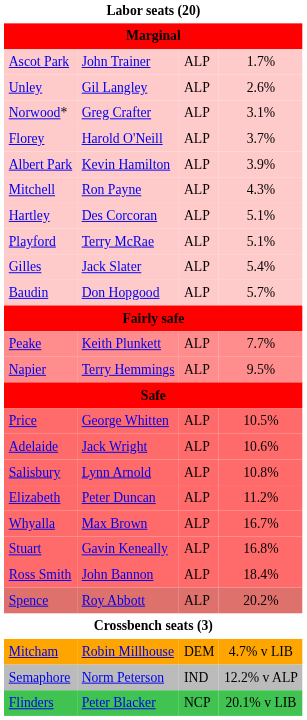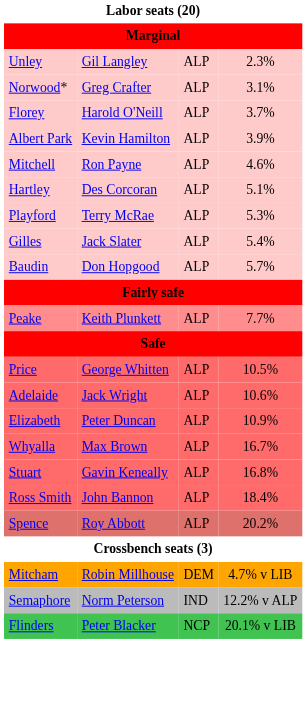 <table class="toccolours" cellpadding="5" cellspacing="0" style="float:left; margin-right:.5em; margin-top:.4em; font-size:90%;">
 <tr>
 <td COLSPAN=4 align="center"><strong>Labor seats (20)</strong></td>
 </tr>
 <tr>
 <td COLSPAN=4 align="center" bgcolor="red"><span><strong>Marginal</strong></span></td>
 </tr>
 <tr>
-<td align="left" bgcolor="FFCACA"><a href='#'>Ascot Park</a></td>
-<td align="left" bgcolor="FFCACA"><a href='#'>John Trainer</a></td>
-<td align="left" bgcolor="FFCACA">ALP</td>
-<td align="center" bgcolor="FFCACA">1.7%</td>
-</tr>
-<tr>
 <td align="left" bgcolor="FFCACA"><a href='#'>Unley</a></td>
 <td align="left" bgcolor="FFCACA"><a href='#'>Gil Langley</a></td>
 <td align="left" bgcolor="FFCACA">ALP</td>
-<td align="center" bgcolor="FFCACA">2.6%</td>
+<td align="center" bgcolor="FFCACA">2.3%</td>
 </tr>
 <tr>
 <td align="left" bgcolor="FFCACA"><a href='#'>Norwood</a>*</td>
 <td align="left" bgcolor="FFCACA"><a href='#'>Greg Crafter</a></td>
 <td align="left" bgcolor="FFCACA">ALP</td>
 <td align="center" bgcolor="FFCACA">3.1%</td>
 </tr>
 <tr>
 <td align="left" bgcolor="FFCACA"><a href='#'>Florey</a></td>
 <td align="left" bgcolor="FFCACA"><a href='#'>Harold O'Neill</a></td>
 <td align="left" bgcolor="FFCACA">ALP</td>
 <td align="center" bgcolor="FFCACA">3.7%</td>
 </tr>
 <tr>
 <td align="left" bgcolor="FFCACA"><a href='#'>Albert Park</a></td>
 <td align="left" bgcolor="FFCACA"><a href='#'>Kevin Hamilton</a></td>
 <td align="left" bgcolor="FFCACA">ALP</td>
 <td align="center" bgcolor="FFCACA">3.9%</td>
 </tr>
 <tr>
 <td align="left" bgcolor="FFCACA"><a href='#'>Mitchell</a></td>
 <td align="left" bgcolor="FFCACA"><a href='#'>Ron Payne</a></td>
 <td align="left" bgcolor="FFCACA">ALP</td>
-<td align="center" bgcolor="FFCACA">4.3%</td>
+<td align="center" bgcolor="FFCACA">4.6%</td>
 </tr>
 <tr>
 <td align="left" bgcolor="FFCACA"><a href='#'>Hartley</a></td>
 <td align="left" bgcolor="FFCACA"><a href='#'>Des Corcoran</a></td>
 <td align="left" bgcolor="FFCACA">ALP</td>
 <td align="center" bgcolor="FFCACA">5.1%</td>
 </tr>
 <tr>
 <td align="left" bgcolor="FFCACA"><a href='#'>Playford</a></td>
 <td align="left" bgcolor="FFCACA"><a href='#'>Terry McRae</a></td>
 <td align="left" bgcolor="FFCACA">ALP</td>
-<td align="center" bgcolor="FFCACA">5.1%</td>
+<td align="center" bgcolor="FFCACA">5.3%</td>
 </tr>
 <tr>
 <td align="left" bgcolor="FFCACA"><a href='#'>Gilles</a></td>
 <td align="left" bgcolor="FFCACA"><a href='#'>Jack Slater</a></td>
 <td align="left" bgcolor="FFCACA">ALP</td>
 <td align="center" bgcolor="FFCACA">5.4%</td>
 </tr>
 <tr>
 <td align="left" bgcolor="FFCACA"><a href='#'>Baudin</a></td>
 <td align="left" bgcolor="FFCACA"><a href='#'>Don Hopgood</a></td>
 <td align="left" bgcolor="FFCACA">ALP</td>
 <td align="center" bgcolor="FFCACA">5.7%</td>
 </tr>
 <tr>
 <td COLSPAN=4 align="center" bgcolor="red"><span><strong>Fairly safe</strong></span></td>
 </tr>
 <tr>
 <td align="left" bgcolor="FF8D8D"><a href='#'>Peake</a></td>
 <td align="left" bgcolor="FF8D8D"><a href='#'>Keith Plunkett</a></td>
 <td align="left" bgcolor="FF8D8D">ALP</td>
 <td align="center" bgcolor="FF8D8D">7.7%</td>
 </tr>
 <tr>
-<td align="left" bgcolor="FF8D8D"><a href='#'>Napier</a></td>
-<td align="left" bgcolor="FF8D8D"><a href='#'>Terry Hemmings</a></td>
-<td align="left" bgcolor="FF8D8D">ALP</td>
-<td align="center" bgcolor="FF8D8D">9.5%</td>
-</tr>
-<tr>
 <td COLSPAN=4 align="center" bgcolor="red"><span><strong>Safe</strong></span></td>
 </tr>
 <tr>
 <td align="left" bgcolor="FF6B6B"><a href='#'>Price</a></td>
 <td align="left" bgcolor="FF6B6B"><a href='#'>George Whitten</a></td>
 <td align="left" bgcolor="FF6B6B">ALP</td>
 <td align="center" bgcolor="FF6B6B">10.5%</td>
 </tr>
 <tr>
 <td align="left" bgcolor="FF6B6B"><a href='#'>Adelaide</a></td>
 <td align="left" bgcolor="FF6B6B"><a href='#'>Jack Wright</a></td>
 <td align="left" bgcolor="FF6B6B">ALP</td>
 <td align="center" bgcolor="FF6B6B">10.6%</td>
 </tr>
 <tr>
-<td align="left" bgcolor="FF6B6B"><a href='#'>Salisbury</a></td>
-<td align="left" bgcolor="FF6B6B"><a href='#'>Lynn Arnold</a></td>
-<td align="left" bgcolor="FF6B6B">ALP</td>
-<td align="center" bgcolor="FF6B6B">10.8%</td>
-</tr>
-<tr>
 <td align="left" bgcolor="FF6B6B"><a href='#'>Elizabeth</a></td>
 <td align="left" bgcolor="FF6B6B"><a href='#'>Peter Duncan</a></td>
 <td align="left" bgcolor="FF6B6B">ALP</td>
-<td align="center" bgcolor="FF6B6B">11.2%</td>
+<td align="center" bgcolor="FF6B6B">10.9%</td>
 </tr>
 <tr>
 <td align="left" bgcolor="FF6B6B"><a href='#'>Whyalla</a></td>
 <td align="left" bgcolor="FF6B6B"><a href='#'>Max Brown</a></td>
 <td align="left" bgcolor="FF6B6B">ALP</td>
 <td align="center" bgcolor="FF6B6B">16.7%</td>
 </tr>
 <tr>
 <td align="left" bgcolor="FF6B6B"><a href='#'>Stuart</a></td>
 <td align="left" bgcolor="FF6B6B"><a href='#'>Gavin Keneally</a></td>
 <td align="left" bgcolor="FF6B6B">ALP</td>
 <td align="center" bgcolor="FF6B6B">16.8%</td>
 </tr>
 <tr>
 <td align="left" bgcolor="FF6B6B"><a href='#'>Ross Smith</a></td>
 <td align="left" bgcolor="FF6B6B"><a href='#'>John Bannon</a></td>
 <td align="left" bgcolor="FF6B6B">ALP</td>
 <td align="center" bgcolor="FF6B6B">18.4%</td>
 </tr>
 <tr>
 <td align="left" bgcolor="DF716D"><a href='#'>Spence</a></td>
 <td align="left" bgcolor="DF716D"><a href='#'>Roy Abbott</a></td>
 <td align="left" bgcolor="DF716D">ALP</td>
 <td align="center" bgcolor="DF716D">20.2%</td>
 </tr>
 <tr>
 <td COLSPAN=4 align="center"><strong>Crossbench seats (3)</strong></td>
 </tr>
 <tr>
 <td align="left" bgcolor="FFA500"><a href='#'>Mitcham</a></td>
 <td align="left" bgcolor="FFA500"><a href='#'>Robin Millhouse</a></td>
 <td align="left" bgcolor="FFA500">DEM</td>
 <td align="center" bgcolor="FFA500">4.7% v LIB</td>
 </tr>
 <tr>
 <td align="left" bgcolor="BBBBBB"><a href='#'>Semaphore</a></td>
 <td align="left" bgcolor="BBBBBB"><a href='#'>Norm Peterson</a></td>
 <td align="left" bgcolor="BBBBBB">IND</td>
 <td align="center" bgcolor="BBBBBB">12.2% v ALP</td>
 </tr>
 <tr>
 <td align="left" bgcolor="40C351"><a href='#'>Flinders</a></td>
 <td align="left" bgcolor="40C351"><a href='#'>Peter Blacker</a></td>
 <td align="left" bgcolor="40C351">NCP</td>
 <td align="center" bgcolor="40C351">20.1% v LIB</td>
 </tr>
 <tr>
 </tr>
 </table>
